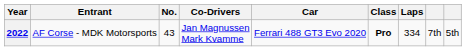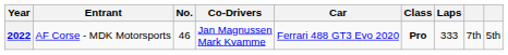 <table class="wikitable" style="text-align:center; font-size:90%">
 <tr>
 <th>Year</th>
 <th>Entrant</th>
 <th>No.</th>
 <th>Co-Drivers</th>
 <th>Car</th>
 <th>Class</th>
 <th>Laps</th>
 <th></th>
 <th></th>
 </tr>
 <tr>
 <th><a href='#'>2022</a></th>
 <td align="left"> <a href='#'>AF Corse</a> - MDK Motorsports</td>
-<td>43</td>
+<td>46</td>
 <td align="left"> <a href='#'>Jan Magnussen</a><br> <a href='#'>Mark Kvamme</a></td>
 <td align="left"><a href='#'>Ferrari 488 GT3 Evo 2020</a></td>
 <td><strong>Pro</strong></td>
-<td>334</td>
+<td>333</td>
 <td>7th</td>
 <td>5th</td>
 </tr>
 </table>
